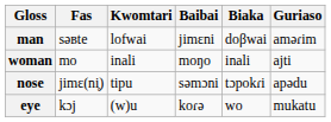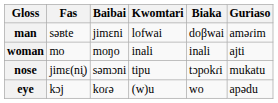 <table class="wikitable">
 <tr>
 <th>Gloss</th>
 <th>Fas</th>
+<th>Baibai</th>
 <th>Kwomtari</th>
-<th>Baibai</th>
 <th>Biaka</th>
 <th>Guriaso</th>
 </tr>
 <tr>
 <th>man</th>
 <td>səʙte</td>
+<td>jimɛni</td>
 <td>lofwai</td>
-<td>jimɛni</td>
 <td>doβwai</td>
 <td>aməɾim</td>
 </tr>
 <tr>
 <th>woman</th>
 <td>mo</td>
+<td>moŋo</td>
 <td>inali</td>
-<td>moŋo</td>
 <td>inali</td>
 <td>ajti</td>
 </tr>
 <tr>
 <th>nose</th>
 <td>jimɛ(ni̥)</td>
+<td>səmɔni</td>
 <td>tipu</td>
-<td>səmɔni</td>
 <td>tɔpokɾi</td>
-<td>apədu</td>
+<td>mukatu</td>
 </tr>
 <tr>
 <th>eye</th>
 <td>kɔj</td>
+<td>koɾə</td>
 <td>(w)u</td>
-<td>koɾə</td>
 <td>wo</td>
-<td>mukatu</td>
+<td>apədu</td>
 </tr>
 </table>
